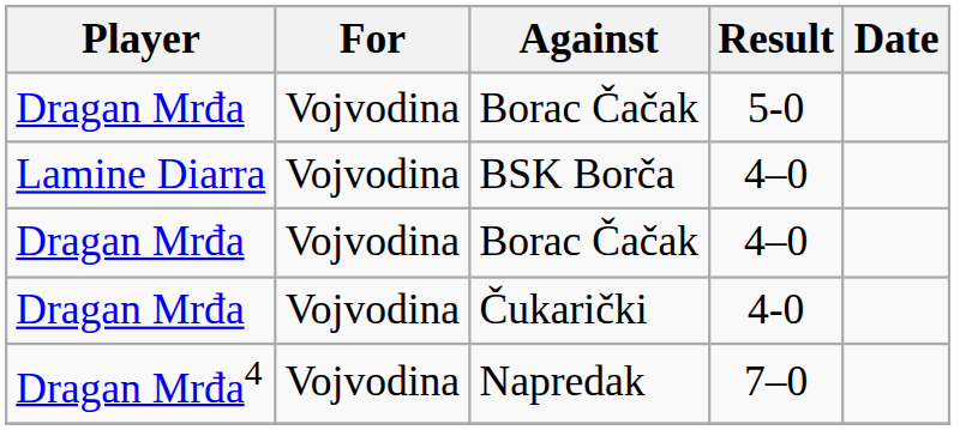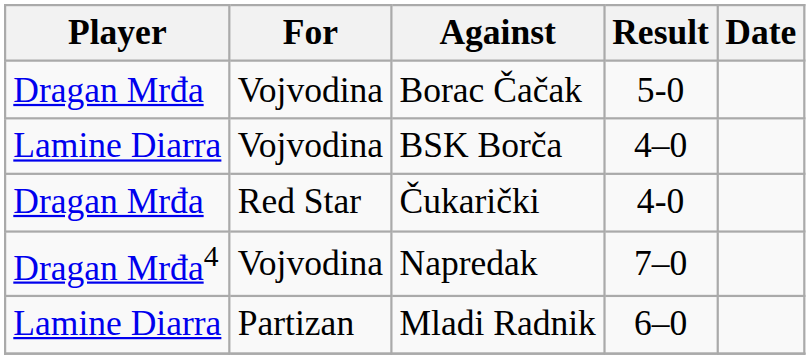 <table class="wikitable">
 <tr>
 <th>Player</th>
 <th>For</th>
 <th>Against</th>
 <th style="text-align:center;">Result</th>
 <th>Date</th>
 </tr>
 <tr>
 <td> <a href='#'>Dragan Mrđa</a></td>
 <td>Vojvodina</td>
 <td>Borac Čačak</td>
 <td style="text-align:center;">5-0</td>
 <td></td>
 </tr>
 <tr>
 <td> <a href='#'>Lamine Diarra</a></td>
 <td>Vojvodina</td>
 <td>BSK Borča</td>
 <td style="text-align:center;">4–0</td>
 <td></td>
 </tr>
 <tr>
 <td> <a href='#'>Dragan Mrđa</a></td>
-<td>Vojvodina</td>
-<td>Borac Čačak</td>
-<td style="text-align:center;">4–0</td>
-<td></td>
-</tr>
-<tr>
-<td> <a href='#'>Dragan Mrđa</a></td>
-<td>Vojvodina</td>
+<td>Red Star</td>
 <td>Čukarički</td>
 <td style="text-align:center;">4-0</td>
 <td></td>
 </tr>
 <tr>
 <td> <a href='#'>Dragan Mrđa</a><sup>4</sup></td>
 <td>Vojvodina</td>
 <td>Napredak</td>
 <td style="text-align:center;">7–0</td>
 <td></td>
 </tr>
 <tr>
+<td> <a href='#'>Lamine Diarra</a></td>
+<td>Partizan</td>
+<td>Mladi Radnik</td>
+<td style="text-align:center;">6–0</td>
+<td></td>
+</tr>
+<tr>
 </tr>
 </table>
